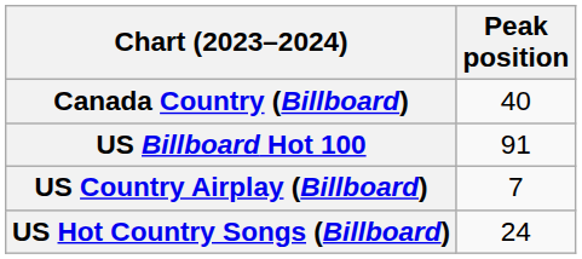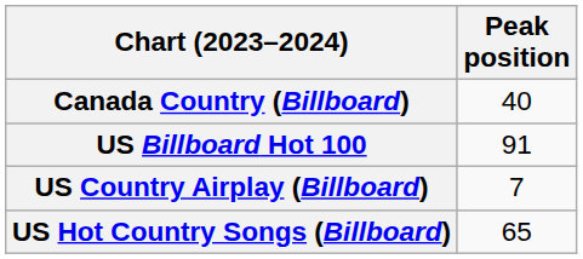 <table class="wikitable sortable plainrowheaders" style="text-align:center">
 <tr>
 <th scope="col">Chart (2023–2024)</th>
 <th scope="col">Peak<br>position</th>
 </tr>
 <tr>
 <th scope="row">Canada <a href='#'>Country</a> (<em><a href='#'>Billboard</a></em>)</th>
 <td>40</td>
 </tr>
 <tr>
 <th scope="row">US <a href='#'><em>Billboard</em> Hot 100</a></th>
 <td>91</td>
 </tr>
 <tr>
 <th scope="row">US <a href='#'>Country Airplay</a> (<em><a href='#'>Billboard</a></em>)</th>
 <td>7</td>
 </tr>
 <tr>
 <th scope="row">US <a href='#'>Hot Country Songs</a> (<em><a href='#'>Billboard</a></em>)</th>
-<td>24</td>
+<td>65</td>
 </tr>
 </table>
